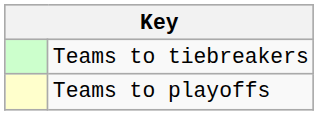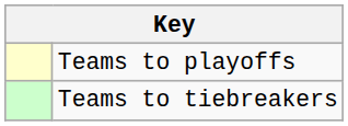 <table class="wikitable" style="text-align: center">
 <tr>
 <th colspan=2>Key</th>
 </tr>
 <tr>
+<td style="background:#ffffcc; width:20px;"></td>
+<td align=left>Teams to playoffs</td>
+</tr>
+<tr>
 <td style="background:#ccffcc; width:20px;"></td>
 <td align=left>Teams to tiebreakers</td>
 </tr>
-<tr>
-<td style="background:#ffffcc; width:20px;"></td>
-<td align=left>Teams to playoffs</td>
-</tr>
 </table>
